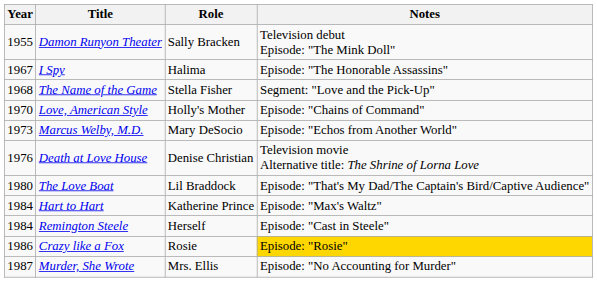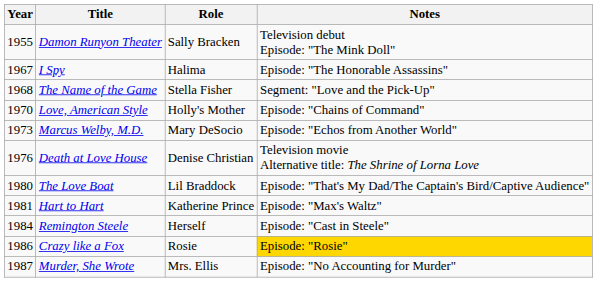 <table class="wikitable sortable">
 <tr>
 <th>Year</th>
 <th>Title</th>
 <th>Role</th>
 <th class="unsortable">Notes</th>
 </tr>
 <tr>
 <td>1955</td>
 <td><em><a href='#'>Damon Runyon Theater</a></em></td>
 <td>Sally Bracken</td>
 <td>Television debut<br>Episode: "The Mink Doll"</td>
 </tr>
 <tr>
 <td>1967</td>
 <td><em><a href='#'>I Spy</a></em></td>
 <td>Halima</td>
 <td>Episode: "The Honorable Assassins"</td>
 </tr>
 <tr>
 <td>1968</td>
 <td><em><a href='#'>The Name of the Game</a></em></td>
 <td>Stella Fisher</td>
 <td>Segment: "Love and the Pick-Up"</td>
 </tr>
 <tr>
 <td>1970</td>
 <td><em><a href='#'>Love, American Style</a></em></td>
 <td>Holly's Mother</td>
 <td>Episode: "Chains of Command"</td>
 </tr>
 <tr>
 <td>1973</td>
 <td><em><a href='#'>Marcus Welby, M.D.</a></em></td>
 <td>Mary DeSocio</td>
 <td>Episode: "Echos from Another World"</td>
 </tr>
 <tr>
 <td>1976</td>
 <td><em><a href='#'>Death at Love House</a></em></td>
 <td>Denise Christian</td>
 <td>Television movie<br>Alternative title: <em>The Shrine of Lorna Love</em></td>
 </tr>
 <tr>
 <td>1980</td>
 <td><em><a href='#'>The Love Boat</a></em></td>
 <td>Lil Braddock</td>
 <td>Episode: "That's My Dad/The Captain's Bird/Captive Audience"</td>
 </tr>
 <tr>
-<td>1984</td>
+<td>1981</td>
 <td><em><a href='#'>Hart to Hart</a></em></td>
 <td>Katherine Prince</td>
 <td>Episode: "Max's Waltz"</td>
 </tr>
 <tr>
 <td>1984</td>
 <td><em><a href='#'>Remington Steele</a></em></td>
 <td>Herself</td>
 <td>Episode: "Cast in Steele"</td>
 </tr>
 <tr>
 <td>1986</td>
 <td><em><a href='#'>Crazy like a Fox</a></em></td>
 <td>Rosie</td>
 <td style="background: gold;">Episode: "Rosie"</td>
 </tr>
 <tr>
 <td>1987</td>
 <td><em><a href='#'>Murder, She Wrote</a></em></td>
 <td>Mrs. Ellis</td>
 <td>Episode: "No Accounting for Murder"</td>
 </tr>
 </table>
